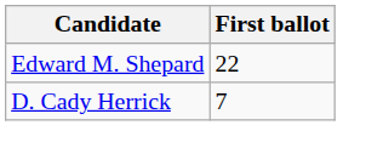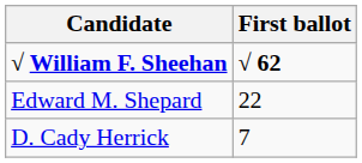 <table class=wikitable>
 <tr bgcolor=lightgrey>
 <th>Candidate</th>
 <th>First ballot</th>
+</tr>
+<tr>
+<td><strong>√ <a href='#'>William F. Sheehan</a></strong></td>
+<td><strong>√ 62</strong></td>
 </tr>
 <tr>
 <td><a href='#'>Edward M. Shepard</a></td>
 <td>22</td>
 </tr>
 <tr>
 <td><a href='#'>D. Cady Herrick</a></td>
 <td>7</td>
 </tr>
 </table>
